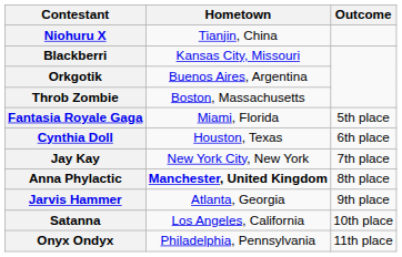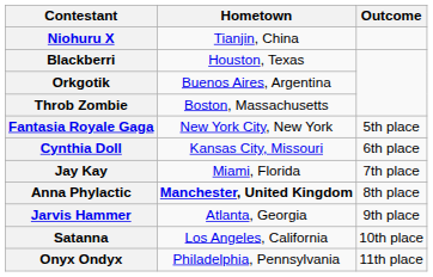 <table class="wikitable sortable" style="text-align:center">
 <tr>
 <th scope="col">Contestant</th>
 <th scope="col">Hometown</th>
 <th scope="col">Outcome</th>
 </tr>
 <tr>
 <th scope="row"><a href='#'>Niohuru X</a></th>
 <td><a href='#'>Tianjin</a>, China</td>
 <td></td>
 </tr>
 <tr>
 <th scope="row">Blackberri</th>
-<td><a href='#'>Kansas City, Missouri</a></td>
+<td><a href='#'>Houston</a>, Texas</td>
 <td rowspan="3"></td>
 </tr>
 <tr>
 <th scope="row">Orkgotik</th>
 <td><a href='#'>Buenos Aires</a>, Argentina</td>
 </tr>
 <tr>
 <th scope="row">Throb Zombie</th>
 <td><a href='#'>Boston</a>, Massachusetts</td>
 </tr>
 <tr>
 <th scope="row" nowrap><a href='#'>Fantasia Royale Gaga</a></th>
-<td><a href='#'>Miami</a>, Florida</td>
+<td><a href='#'>New York City</a>, New York</td>
 <td>5th place</td>
 </tr>
 <tr>
 <th scope="row"><a href='#'>Cynthia Doll</a></th>
-<td><a href='#'>Houston</a>, Texas</td>
+<td><a href='#'>Kansas City, Missouri</a></td>
 <td>6th place</td>
 </tr>
 <tr>
 <th scope="row">Jay Kay</th>
-<td><a href='#'>New York City</a>, New York</td>
+<td><a href='#'>Miami</a>, Florida</td>
 <td>7th place</td>
 </tr>
 <tr>
 <th scope="row">Anna Phylactic</th>
 <td nowrap><strong><a href='#'>Manchester</a>, United Kingdom</strong></td>
 <td>8th place</td>
 </tr>
 <tr>
 <th scope="row"><a href='#'>Jarvis Hammer</a></th>
 <td><a href='#'>Atlanta</a>, Georgia</td>
 <td>9th place</td>
 </tr>
 <tr>
 <th scope="row">Satanna</th>
 <td><a href='#'>Los Angeles</a>, California</td>
 <td>10th place</td>
 </tr>
 <tr>
 <th scope="row">Onyx Ondyx</th>
 <td><a href='#'>Philadelphia</a>, Pennsylvania</td>
 <td>11th place</td>
 </tr>
 </table>
